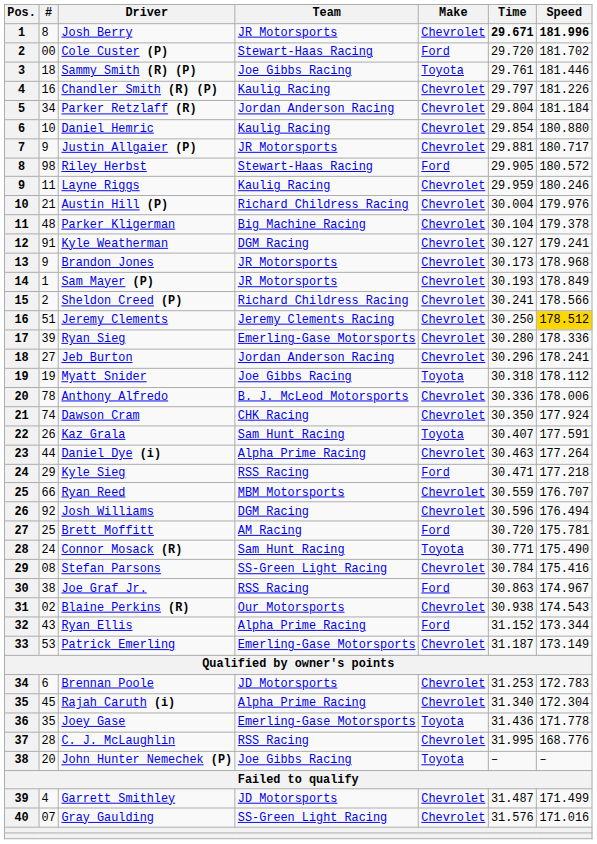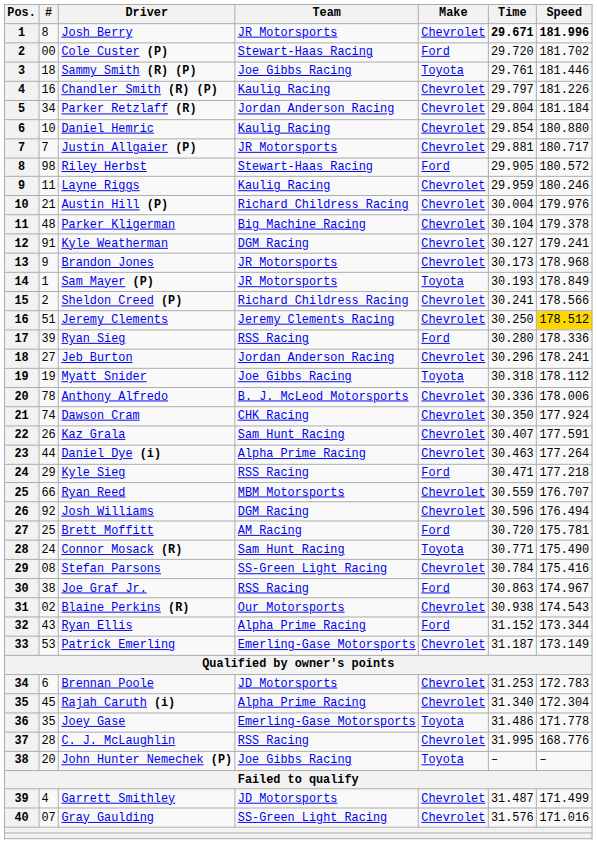 <table class="wikitable" style="font-size:95%">
 <tr>
 <th>Pos.</th>
 <th>#</th>
 <th>Driver</th>
 <th>Team</th>
 <th>Make</th>
 <th>Time</th>
 <th>Speed</th>
 </tr>
 <tr>
 <th>1</th>
 <td>8</td>
 <td><a href='#'>Josh Berry</a></td>
 <td><a href='#'>JR Motorsports</a></td>
 <td><a href='#'>Chevrolet</a></td>
 <td><strong>29.671</strong></td>
 <td><strong>181.996</strong></td>
 </tr>
 <tr>
 <th>2</th>
 <td>00</td>
 <td><a href='#'>Cole Custer</a> <strong>(P)</strong></td>
 <td><a href='#'>Stewart-Haas Racing</a></td>
 <td><a href='#'>Ford</a></td>
 <td>29.720</td>
 <td>181.702</td>
 </tr>
 <tr>
 <th>3</th>
 <td>18</td>
 <td><a href='#'>Sammy Smith</a> <strong>(R)</strong> <strong>(P)</strong></td>
 <td><a href='#'>Joe Gibbs Racing</a></td>
 <td><a href='#'>Toyota</a></td>
 <td>29.761</td>
 <td>181.446</td>
 </tr>
 <tr>
 <th>4</th>
 <td>16</td>
 <td><a href='#'>Chandler Smith</a> <strong>(R)</strong> <strong>(P)</strong></td>
 <td><a href='#'>Kaulig Racing</a></td>
 <td><a href='#'>Chevrolet</a></td>
 <td>29.797</td>
 <td>181.226</td>
 </tr>
 <tr>
 <th>5</th>
 <td>34</td>
 <td><a href='#'>Parker Retzlaff</a> <strong>(R)</strong></td>
 <td><a href='#'>Jordan Anderson Racing</a></td>
 <td><a href='#'>Chevrolet</a></td>
 <td>29.804</td>
 <td>181.184</td>
 </tr>
 <tr>
 <th>6</th>
 <td>10</td>
 <td><a href='#'>Daniel Hemric</a></td>
 <td><a href='#'>Kaulig Racing</a></td>
 <td><a href='#'>Chevrolet</a></td>
 <td>29.854</td>
 <td>180.880</td>
 </tr>
 <tr>
 <th>7</th>
-<td>9</td>
+<td>7</td>
 <td><a href='#'>Justin Allgaier</a> <strong>(P)</strong></td>
 <td><a href='#'>JR Motorsports</a></td>
 <td><a href='#'>Chevrolet</a></td>
 <td>29.881</td>
 <td>180.717</td>
 </tr>
 <tr>
 <th>8</th>
 <td>98</td>
 <td><a href='#'>Riley Herbst</a></td>
 <td><a href='#'>Stewart-Haas Racing</a></td>
 <td><a href='#'>Ford</a></td>
 <td>29.905</td>
 <td>180.572</td>
 </tr>
 <tr>
 <th>9</th>
 <td>11</td>
 <td><a href='#'>Layne Riggs</a></td>
 <td><a href='#'>Kaulig Racing</a></td>
 <td><a href='#'>Chevrolet</a></td>
 <td>29.959</td>
 <td>180.246</td>
 </tr>
 <tr>
 <th>10</th>
 <td>21</td>
 <td><a href='#'>Austin Hill</a> <strong>(P)</strong></td>
 <td><a href='#'>Richard Childress Racing</a></td>
 <td><a href='#'>Chevrolet</a></td>
 <td>30.004</td>
 <td>179.976</td>
 </tr>
 <tr>
 <th>11</th>
 <td>48</td>
 <td><a href='#'>Parker Kligerman</a></td>
 <td><a href='#'>Big Machine Racing</a></td>
 <td><a href='#'>Chevrolet</a></td>
 <td>30.104</td>
 <td>179.378</td>
 </tr>
 <tr>
 <th>12</th>
 <td>91</td>
 <td><a href='#'>Kyle Weatherman</a></td>
 <td><a href='#'>DGM Racing</a></td>
 <td><a href='#'>Chevrolet</a></td>
 <td>30.127</td>
 <td>179.241</td>
 </tr>
 <tr>
 <th>13</th>
 <td>9</td>
 <td><a href='#'>Brandon Jones</a></td>
 <td><a href='#'>JR Motorsports</a></td>
 <td><a href='#'>Chevrolet</a></td>
 <td>30.173</td>
 <td>178.968</td>
 </tr>
 <tr>
 <th>14</th>
 <td>1</td>
 <td><a href='#'>Sam Mayer</a> <strong>(P)</strong></td>
 <td><a href='#'>JR Motorsports</a></td>
-<td><a href='#'>Chevrolet</a></td>
+<td><a href='#'>Toyota</a></td>
 <td>30.193</td>
 <td>178.849</td>
 </tr>
 <tr>
 <th>15</th>
 <td>2</td>
 <td><a href='#'>Sheldon Creed</a> <strong>(P)</strong></td>
 <td><a href='#'>Richard Childress Racing</a></td>
 <td><a href='#'>Chevrolet</a></td>
 <td>30.241</td>
 <td>178.566</td>
 </tr>
 <tr>
 <th>16</th>
 <td>51</td>
 <td><a href='#'>Jeremy Clements</a></td>
 <td><a href='#'>Jeremy Clements Racing</a></td>
 <td><a href='#'>Chevrolet</a></td>
 <td>30.250</td>
 <td style="background: gold;">178.512</td>
 </tr>
 <tr>
 <th>17</th>
 <td>39</td>
 <td><a href='#'>Ryan Sieg</a></td>
-<td><a href='#'>Emerling-Gase Motorsports</a></td>
-<td><a href='#'>Chevrolet</a></td>
+<td><a href='#'>RSS Racing</a></td>
+<td><a href='#'>Ford</a></td>
 <td>30.280</td>
 <td>178.336</td>
 </tr>
 <tr>
 <th>18</th>
 <td>27</td>
 <td><a href='#'>Jeb Burton</a></td>
 <td><a href='#'>Jordan Anderson Racing</a></td>
 <td><a href='#'>Chevrolet</a></td>
 <td>30.296</td>
 <td>178.241</td>
 </tr>
 <tr>
 <th>19</th>
 <td>19</td>
 <td><a href='#'>Myatt Snider</a></td>
 <td><a href='#'>Joe Gibbs Racing</a></td>
 <td><a href='#'>Toyota</a></td>
 <td>30.318</td>
 <td>178.112</td>
 </tr>
 <tr>
 <th>20</th>
 <td>78</td>
 <td><a href='#'>Anthony Alfredo</a></td>
 <td><a href='#'>B. J. McLeod Motorsports</a></td>
 <td><a href='#'>Chevrolet</a></td>
 <td>30.336</td>
 <td>178.006</td>
 </tr>
 <tr>
 <th>21</th>
 <td>74</td>
 <td><a href='#'>Dawson Cram</a></td>
 <td><a href='#'>CHK Racing</a></td>
 <td><a href='#'>Chevrolet</a></td>
 <td>30.350</td>
 <td>177.924</td>
 </tr>
 <tr>
 <th>22</th>
 <td>26</td>
 <td><a href='#'>Kaz Grala</a></td>
 <td><a href='#'>Sam Hunt Racing</a></td>
-<td><a href='#'>Toyota</a></td>
+<td><a href='#'>Chevrolet</a></td>
 <td>30.407</td>
 <td>177.591</td>
 </tr>
 <tr>
 <th>23</th>
 <td>44</td>
 <td><a href='#'>Daniel Dye</a> <strong>(i)</strong></td>
 <td><a href='#'>Alpha Prime Racing</a></td>
 <td><a href='#'>Chevrolet</a></td>
 <td>30.463</td>
 <td>177.264</td>
 </tr>
 <tr>
 <th>24</th>
 <td>29</td>
 <td><a href='#'>Kyle Sieg</a></td>
 <td><a href='#'>RSS Racing</a></td>
 <td><a href='#'>Ford</a></td>
 <td>30.471</td>
 <td>177.218</td>
 </tr>
 <tr>
 <th>25</th>
 <td>66</td>
 <td><a href='#'>Ryan Reed</a></td>
 <td><a href='#'>MBM Motorsports</a></td>
 <td><a href='#'>Chevrolet</a></td>
 <td>30.559</td>
 <td>176.707</td>
 </tr>
 <tr>
 <th>26</th>
 <td>92</td>
 <td><a href='#'>Josh Williams</a></td>
 <td><a href='#'>DGM Racing</a></td>
 <td><a href='#'>Chevrolet</a></td>
 <td>30.596</td>
 <td>176.494</td>
 </tr>
 <tr>
 <th>27</th>
 <td>25</td>
 <td><a href='#'>Brett Moffitt</a></td>
 <td><a href='#'>AM Racing</a></td>
 <td><a href='#'>Ford</a></td>
 <td>30.720</td>
 <td>175.781</td>
 </tr>
 <tr>
 <th>28</th>
 <td>24</td>
 <td><a href='#'>Connor Mosack</a> <strong>(R)</strong></td>
 <td><a href='#'>Sam Hunt Racing</a></td>
 <td><a href='#'>Toyota</a></td>
 <td>30.771</td>
 <td>175.490</td>
 </tr>
 <tr>
 <th>29</th>
 <td>08</td>
 <td><a href='#'>Stefan Parsons</a></td>
 <td><a href='#'>SS-Green Light Racing</a></td>
 <td><a href='#'>Chevrolet</a></td>
 <td>30.784</td>
 <td>175.416</td>
 </tr>
 <tr>
 <th>30</th>
 <td>38</td>
 <td><a href='#'>Joe Graf Jr.</a></td>
 <td><a href='#'>RSS Racing</a></td>
 <td><a href='#'>Ford</a></td>
 <td>30.863</td>
 <td>174.967</td>
 </tr>
 <tr>
 <th>31</th>
 <td>02</td>
 <td><a href='#'>Blaine Perkins</a> <strong>(R)</strong></td>
 <td><a href='#'>Our Motorsports</a></td>
 <td><a href='#'>Chevrolet</a></td>
 <td>30.938</td>
 <td>174.543</td>
 </tr>
 <tr>
 <th>32</th>
 <td>43</td>
 <td><a href='#'>Ryan Ellis</a></td>
 <td><a href='#'>Alpha Prime Racing</a></td>
 <td><a href='#'>Ford</a></td>
 <td>31.152</td>
 <td>173.344</td>
 </tr>
 <tr>
 <th>33</th>
 <td>53</td>
 <td><a href='#'>Patrick Emerling</a></td>
 <td><a href='#'>Emerling-Gase Motorsports</a></td>
 <td><a href='#'>Chevrolet</a></td>
 <td>31.187</td>
 <td>173.149</td>
 </tr>
 <tr>
 <th colspan="7">Qualified by owner's points</th>
 </tr>
 <tr>
 <th>34</th>
 <td>6</td>
 <td><a href='#'>Brennan Poole</a></td>
 <td><a href='#'>JD Motorsports</a></td>
 <td><a href='#'>Chevrolet</a></td>
 <td>31.253</td>
 <td>172.783</td>
 </tr>
 <tr>
 <th>35</th>
 <td>45</td>
 <td><a href='#'>Rajah Caruth</a> <strong>(i)</strong></td>
 <td><a href='#'>Alpha Prime Racing</a></td>
 <td><a href='#'>Chevrolet</a></td>
 <td>31.340</td>
 <td>172.304</td>
 </tr>
 <tr>
 <th>36</th>
 <td>35</td>
 <td><a href='#'>Joey Gase</a></td>
 <td><a href='#'>Emerling-Gase Motorsports</a></td>
 <td><a href='#'>Toyota</a></td>
-<td>31.436</td>
+<td>31.486</td>
 <td>171.778</td>
 </tr>
 <tr>
 <th>37</th>
 <td>28</td>
 <td><a href='#'>C. J. McLaughlin</a></td>
 <td><a href='#'>RSS Racing</a></td>
 <td><a href='#'>Chevrolet</a></td>
 <td>31.995</td>
 <td>168.776</td>
 </tr>
 <tr>
 <th>38</th>
 <td>20</td>
 <td><a href='#'>John Hunter Nemechek</a> <strong>(P)</strong></td>
 <td><a href='#'>Joe Gibbs Racing</a></td>
 <td><a href='#'>Toyota</a></td>
 <td>–</td>
 <td>–</td>
 </tr>
 <tr>
 <th colspan="7">Failed to qualify</th>
 </tr>
 <tr>
 <th>39</th>
 <td>4</td>
 <td><a href='#'>Garrett Smithley</a></td>
 <td><a href='#'>JD Motorsports</a></td>
 <td><a href='#'>Chevrolet</a></td>
 <td>31.487</td>
 <td>171.499</td>
 </tr>
 <tr>
 <th>40</th>
 <td>07</td>
 <td><a href='#'>Gray Gaulding</a></td>
 <td><a href='#'>SS-Green Light Racing</a></td>
 <td><a href='#'>Chevrolet</a></td>
 <td>31.576</td>
 <td>171.016</td>
 </tr>
 <tr>
 <th colspan="7"></th>
 </tr>
 <tr>
 <th colspan="7"></th>
 </tr>
 </table>
